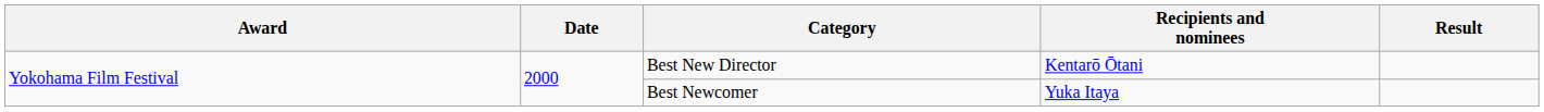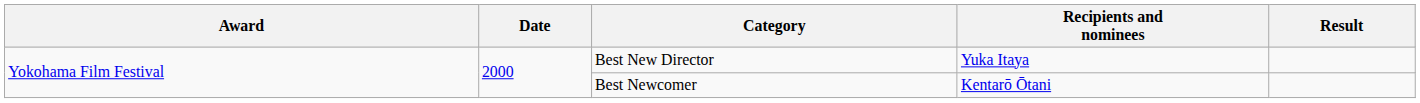 <table class="wikitable sortable" width="90%">
 <tr style="background:#ccc; text-align:center;">
 <th>Award</th>
 <th>Date</th>
 <th>Category</th>
 <th>Recipients and <br>nominees</th>
 <th>Result</th>
 </tr>
 <tr>
 <td rowspan=2><a href='#'>Yokohama Film Festival</a></td>
 <td rowspan=2><a href='#'>2000</a></td>
 <td>Best New Director</td>
-<td><a href='#'>Kentarō Ōtani</a></td>
+<td><a href='#'>Yuka Itaya</a></td>
 <td></td>
 </tr>
 <tr>
 <td>Best Newcomer</td>
-<td><a href='#'>Yuka Itaya</a></td>
+<td><a href='#'>Kentarō Ōtani</a></td>
 <td></td>
 </tr>
 </table>
